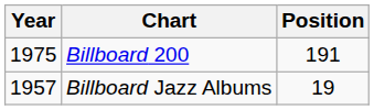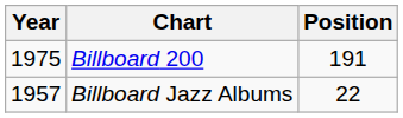 <table class="wikitable">
 <tr>
 <th>Year</th>
 <th>Chart</th>
 <th>Position</th>
 </tr>
 <tr>
 <td>1975</td>
 <td><a href='#'><em>Billboard</em> 200</a></td>
 <td align="center">191</td>
 </tr>
 <tr>
 <td>1957</td>
 <td><em>Billboard</em> Jazz Albums</td>
-<td align="center">19</td>
+<td align="center">22</td>
 </tr>
 </table>
